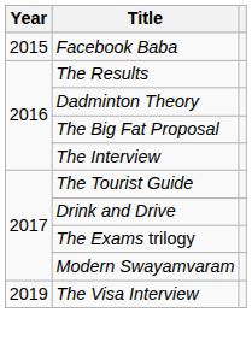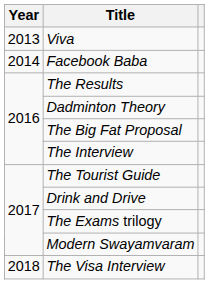 <table class="wikitable sortable">
 <tr>
 <th>Year</th>
 <th>Title</th>
 <th scope="col" class="unsortable"></th>
 </tr>
 <tr>
-<td>2015</td>
+<td>2013</td>
+<td><em>Viva</em></td>
+<td></td>
+</tr>
+<tr>
+<td>2014</td>
 <td><em>Facebook Baba</em></td>
 <td></td>
 </tr>
 <tr>
 <td rowspan="4">2016</td>
 <td><em>The Results </em></td>
 <td></td>
 </tr>
 <tr>
 <td><em>Dadminton Theory</em></td>
 <td></td>
 </tr>
 <tr>
 <td><em>The Big Fat Proposal</em></td>
 <td></td>
 </tr>
 <tr>
 <td><em>The Interview</em></td>
 <td></td>
 </tr>
 <tr>
 <td rowspan="4">2017</td>
 <td><em>The Tourist Guide</em></td>
 <td></td>
 </tr>
 <tr>
 <td><em>Drink and Drive</em></td>
 <td></td>
 </tr>
 <tr>
 <td><em>The Exams</em> trilogy</td>
 <td></td>
 </tr>
 <tr>
 <td><em>Modern Swayamvaram</em></td>
 <td></td>
 </tr>
 <tr>
-<td>2019</td>
+<td>2018</td>
 <td><em>The Visa Interview</em></td>
 <td></td>
 </tr>
 </table>
